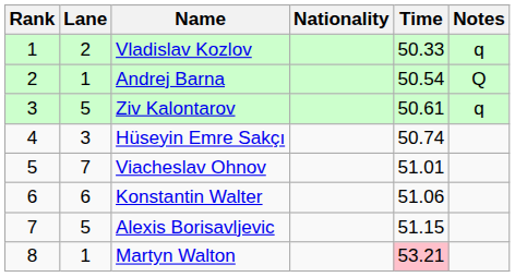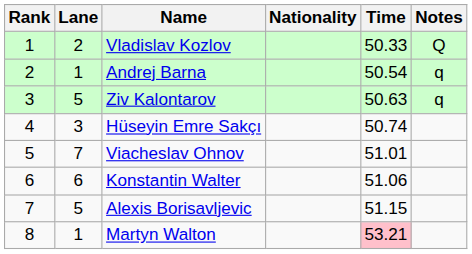 <table class="wikitable sortable" style="text-align:center">
 <tr>
 <th>Rank</th>
 <th>Lane</th>
 <th>Name</th>
 <th>Nationality</th>
 <th>Time</th>
 <th>Notes</th>
 </tr>
 <tr bgcolor=ccffcc>
 <td>1</td>
 <td>2</td>
 <td align=left><a href='#'>Vladislav Kozlov</a></td>
 <td align=left></td>
 <td>50.33</td>
-<td>q</td>
+<td>Q</td>
 </tr>
 <tr bgcolor=ccffcc>
 <td>2</td>
 <td>1</td>
 <td align=left><a href='#'>Andrej Barna</a></td>
 <td align=left></td>
 <td>50.54</td>
-<td>Q</td>
+<td>q</td>
 </tr>
 <tr bgcolor=ccffcc>
 <td>3</td>
 <td>5</td>
 <td align=left><a href='#'>Ziv Kalontarov</a></td>
 <td align=left></td>
-<td>50.61</td>
+<td>50.63</td>
 <td>q</td>
 </tr>
 <tr>
 <td>4</td>
 <td>3</td>
 <td align=left><a href='#'>Hüseyin Emre Sakçı</a></td>
 <td align=left></td>
 <td>50.74</td>
 <td></td>
 </tr>
 <tr>
 <td>5</td>
 <td>7</td>
 <td align=left><a href='#'>Viacheslav Ohnov</a></td>
 <td align=left></td>
 <td>51.01</td>
 <td></td>
 </tr>
 <tr>
 <td>6</td>
 <td>6</td>
 <td align=left><a href='#'>Konstantin Walter</a></td>
 <td align=left></td>
 <td>51.06</td>
 <td></td>
 </tr>
 <tr>
 <td>7</td>
 <td>5</td>
 <td align=left><a href='#'>Alexis Borisavljevic</a></td>
 <td align=left></td>
 <td>51.15</td>
 <td></td>
 </tr>
 <tr>
 <td>8</td>
 <td>1</td>
 <td align=left><a href='#'>Martyn Walton</a></td>
 <td align=left></td>
 <td style="background: pink;">53.21</td>
 <td></td>
 </tr>
 </table>
